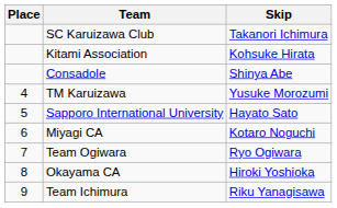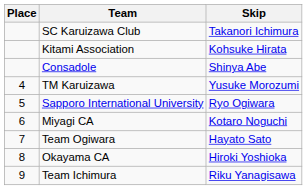 <table class="wikitable">
 <tr>
 <th>Place</th>
 <th>Team</th>
 <th>Skip</th>
 </tr>
 <tr>
 <td align=center></td>
 <td> SC Karuizawa Club</td>
 <td><a href='#'>Takanori Ichimura</a></td>
 </tr>
 <tr>
 <td align=center></td>
 <td> Kitami Association</td>
 <td><a href='#'>Kohsuke Hirata</a></td>
 </tr>
 <tr>
 <td align=center></td>
 <td> <a href='#'>Consadole</a></td>
 <td><a href='#'>Shinya Abe</a></td>
 </tr>
 <tr>
 <td align=center>4</td>
 <td> TM Karuizawa</td>
 <td><a href='#'>Yusuke Morozumi</a></td>
 </tr>
 <tr>
 <td align=center>5</td>
 <td> <a href='#'>Sapporo International University</a></td>
-<td><a href='#'>Hayato Sato</a></td>
+<td><a href='#'>Ryo Ogiwara</a></td>
 </tr>
 <tr>
 <td align=center>6</td>
 <td> Miyagi CA</td>
 <td><a href='#'>Kotaro Noguchi</a></td>
 </tr>
 <tr>
 <td align=center>7</td>
 <td> Team Ogiwara</td>
-<td><a href='#'>Ryo Ogiwara</a></td>
+<td><a href='#'>Hayato Sato</a></td>
 </tr>
 <tr>
 <td align=center>8</td>
 <td> Okayama CA</td>
 <td><a href='#'>Hiroki Yoshioka</a></td>
 </tr>
 <tr>
 <td align=center>9</td>
 <td> Team Ichimura</td>
 <td><a href='#'>Riku Yanagisawa</a></td>
 </tr>
 </table>
